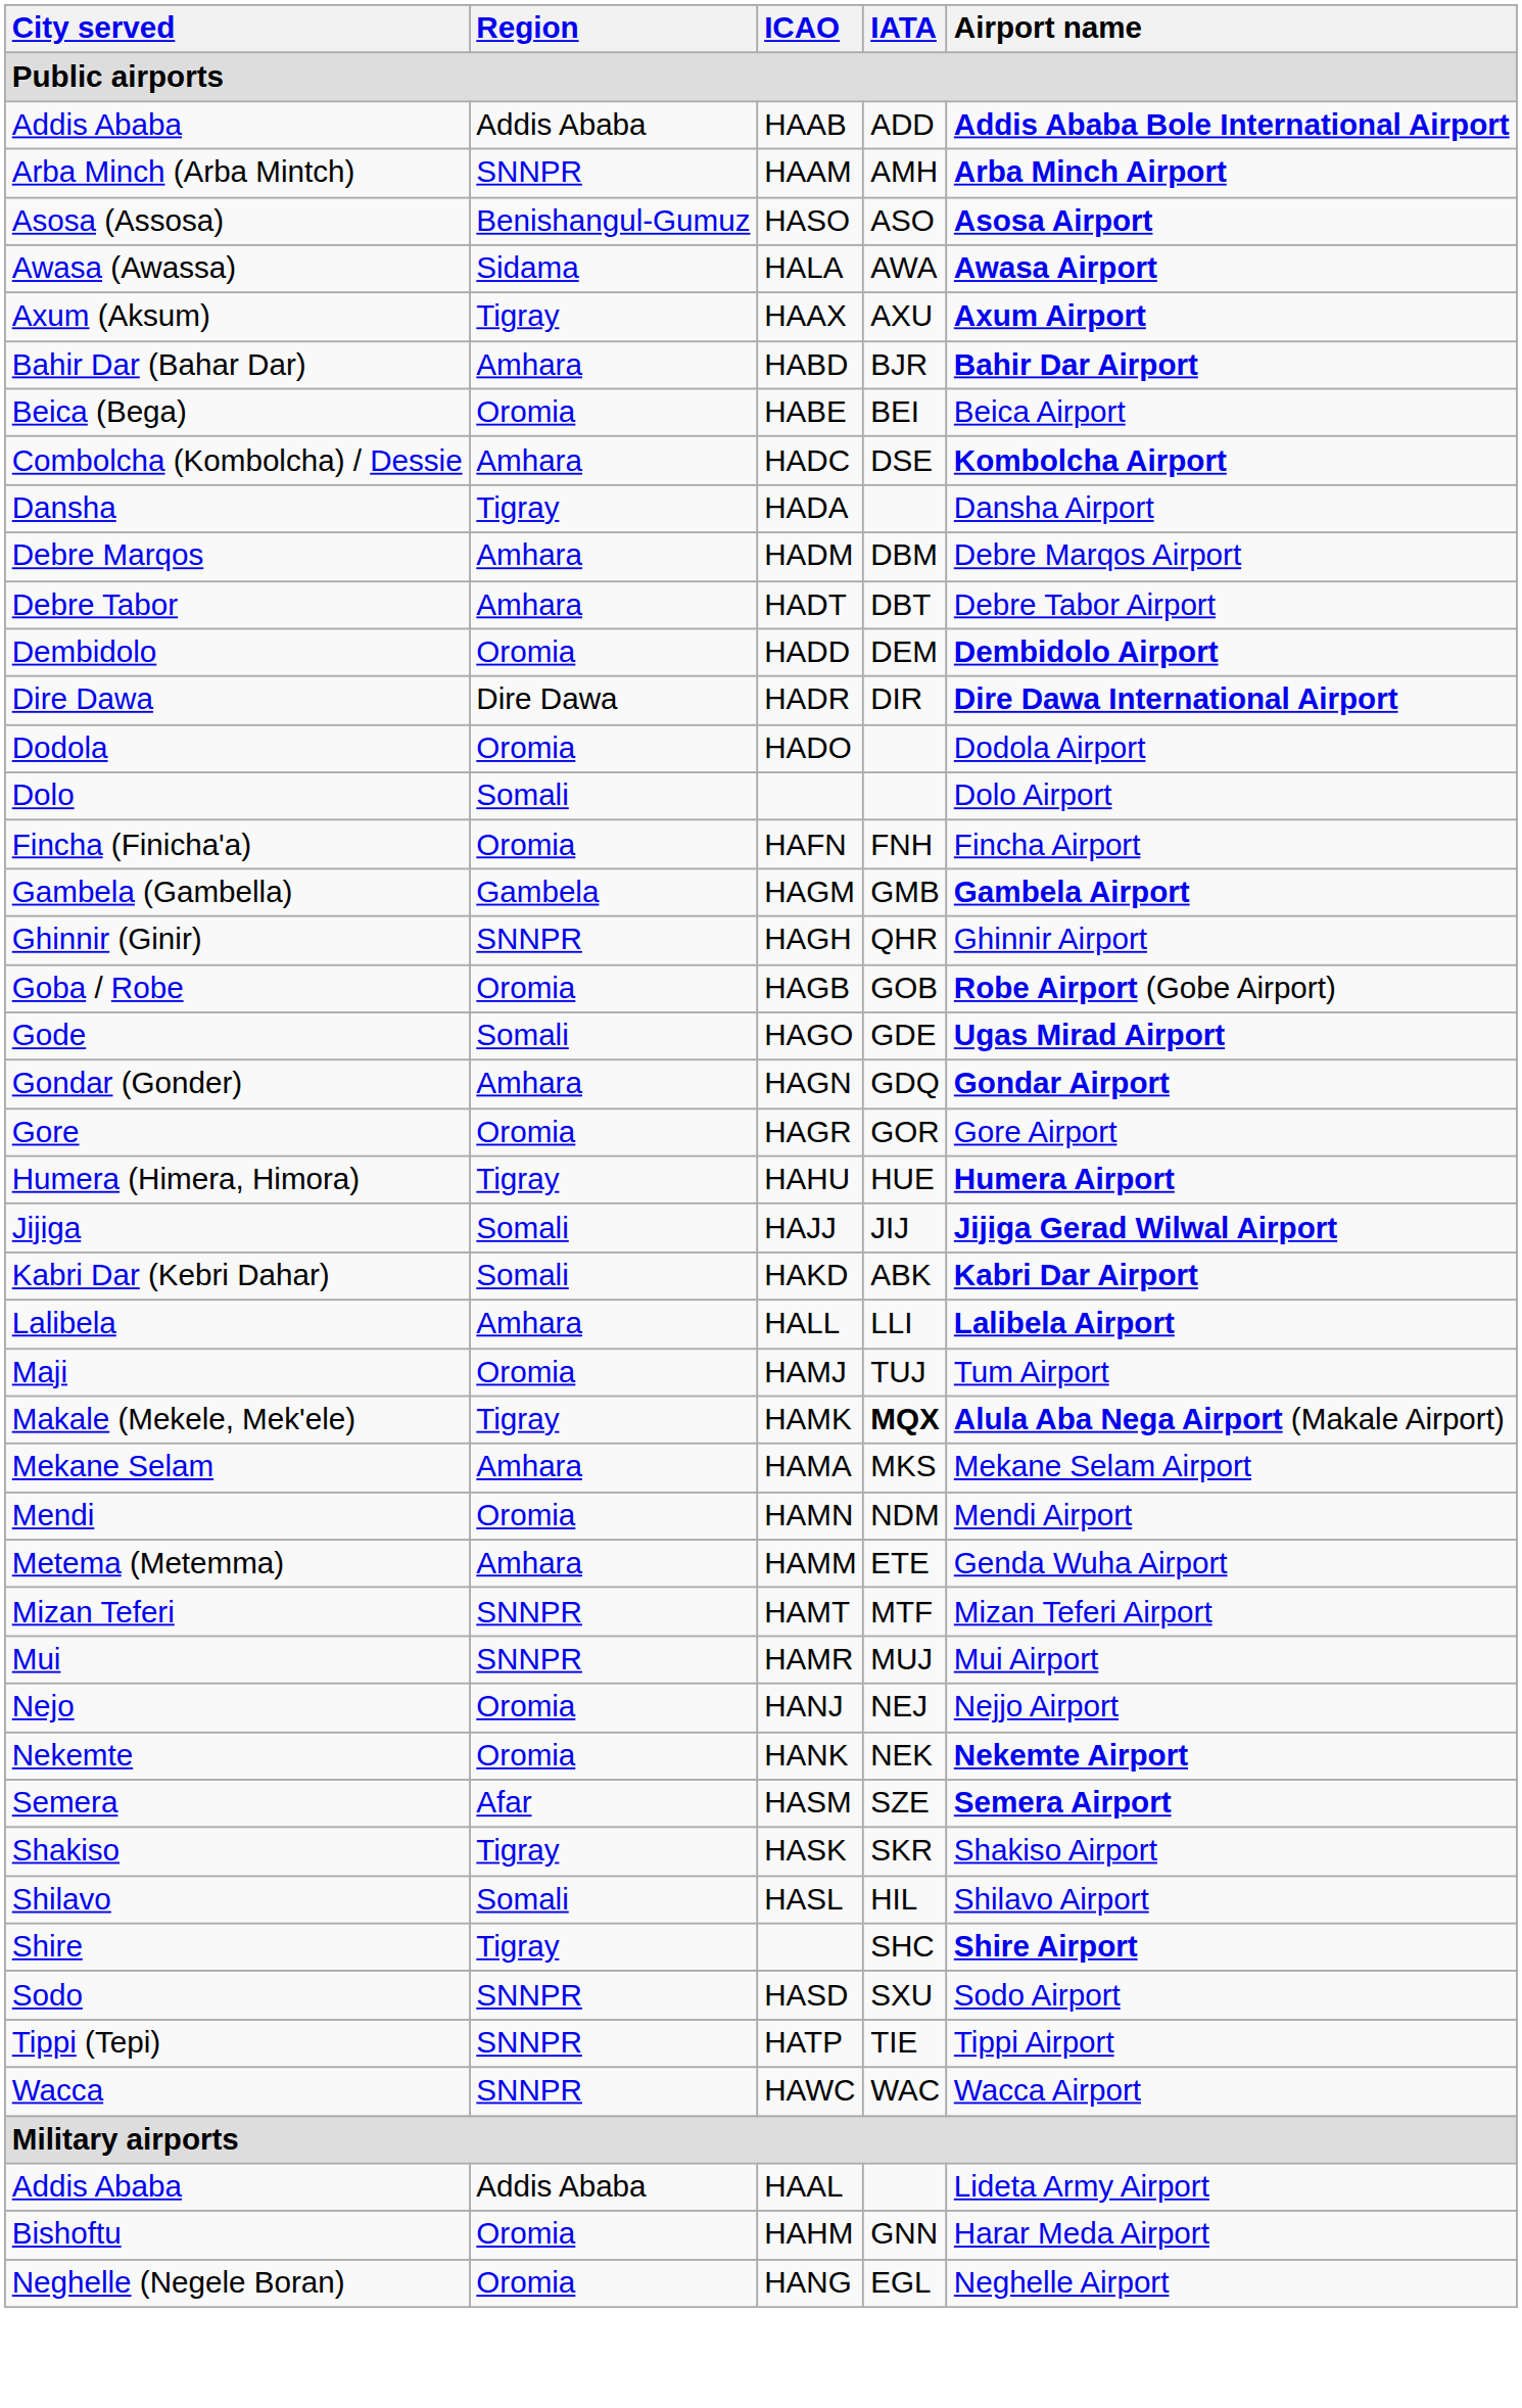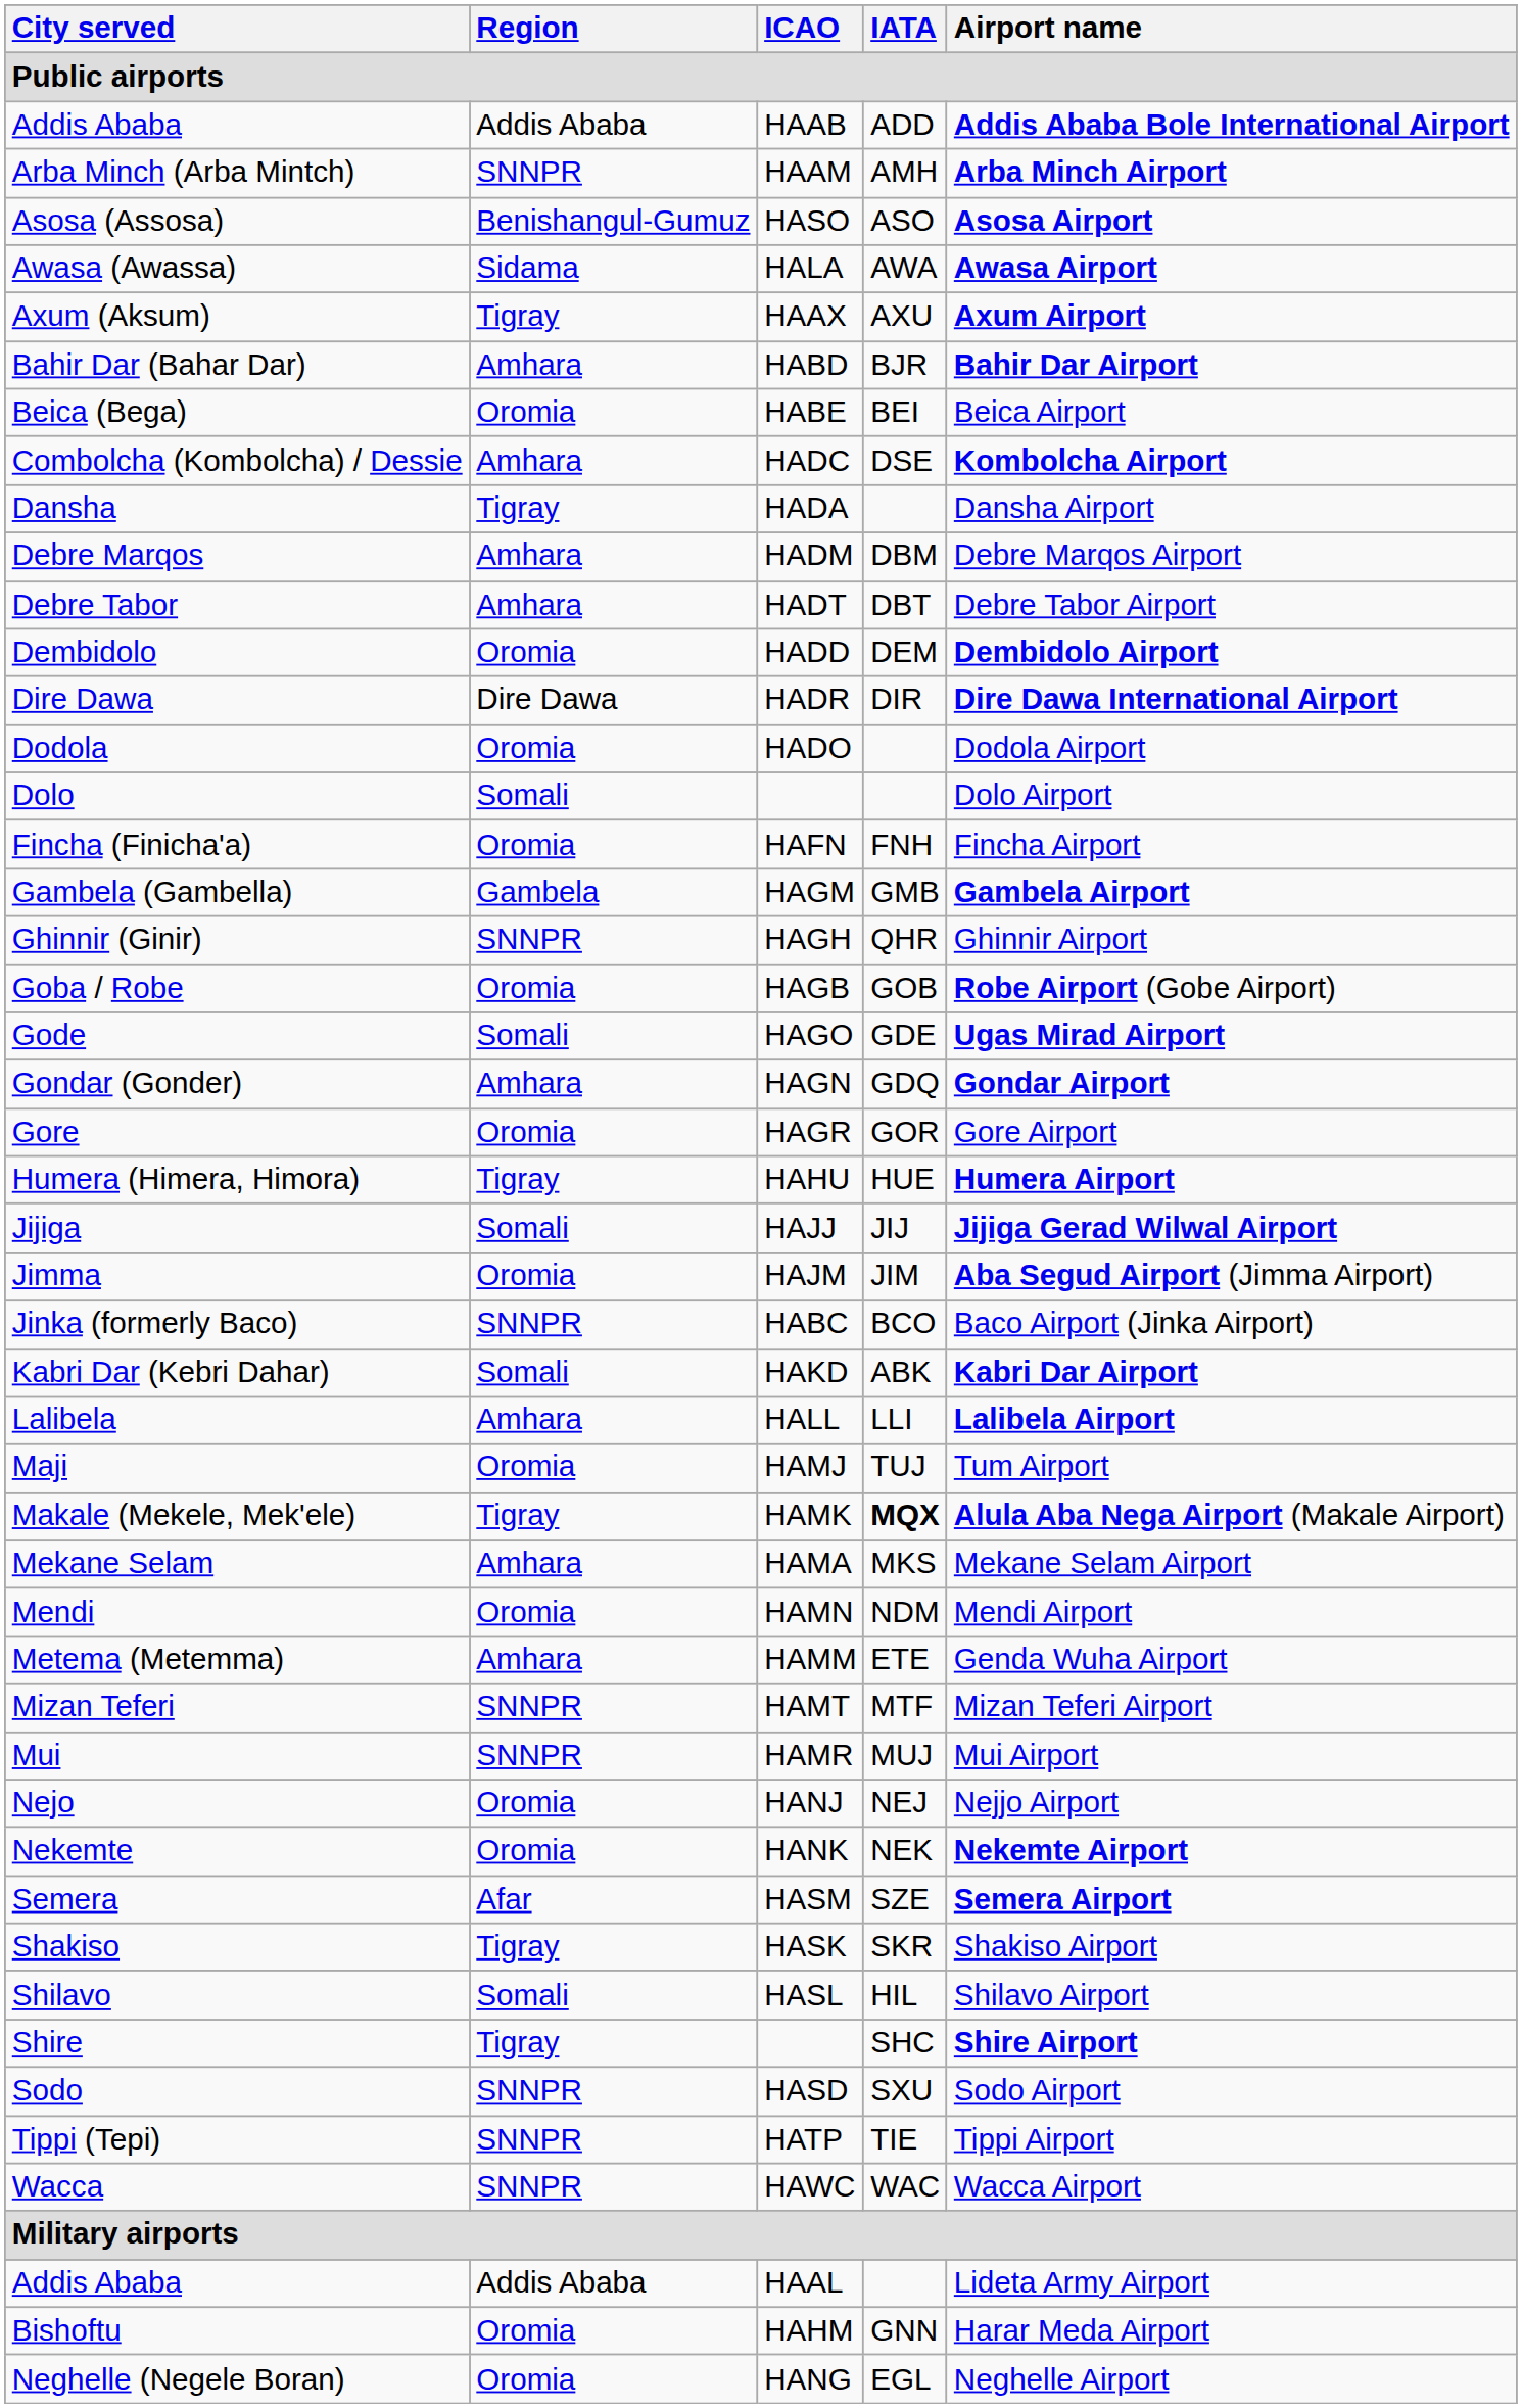 <table class="wikitable sortable">
 <tr valign=baseline>
 <th style="text-align:left; white-space:nowrap;"><a href='#'>City served</a></th>
 <th style="text-align:left;"><a href='#'>Region</a></th>
 <th style="text-align:left;"><a href='#'>ICAO</a></th>
 <th style="text-align:left;"><a href='#'>IATA</a></th>
 <th style="text-align:left; white-space:nowrap;">Airport name</th>
 </tr>
 <tr class="sortbottom" style="font-weight:bold; background:#DDDDDD;">
 <td colspan="5">Public airports</td>
 </tr>
 <tr valign=top>
 <td><a href='#'>Addis Ababa</a></td>
 <td>Addis Ababa</td>
 <td>HAAB</td>
 <td>ADD</td>
 <td><strong><a href='#'>Addis Ababa Bole International Airport</a></strong></td>
 </tr>
 <tr valign=top>
 <td><a href='#'>Arba Minch</a> (Arba Mintch)</td>
 <td><a href='#'>SNNPR</a></td>
 <td>HAAM</td>
 <td>AMH</td>
 <td><strong><a href='#'>Arba Minch Airport</a></strong></td>
 </tr>
 <tr valign=top>
 <td><a href='#'>Asosa</a> (Assosa)</td>
 <td><a href='#'>Benishangul-Gumuz</a></td>
 <td>HASO</td>
 <td>ASO</td>
 <td><strong><a href='#'>Asosa Airport</a></strong></td>
 </tr>
 <tr valign=top>
 <td><a href='#'>Awasa</a> (Awassa)</td>
 <td><a href='#'>Sidama</a></td>
 <td>HALA</td>
 <td>AWA</td>
 <td><strong><a href='#'>Awasa Airport</a></strong></td>
 </tr>
 <tr valign=top>
 <td><a href='#'>Axum</a> (Aksum)</td>
 <td><a href='#'>Tigray</a></td>
 <td>HAAX</td>
 <td>AXU</td>
 <td><strong><a href='#'>Axum Airport</a></strong></td>
 </tr>
 <tr valign=top>
 <td><a href='#'>Bahir Dar</a> (Bahar Dar)</td>
 <td><a href='#'>Amhara</a></td>
 <td>HABD</td>
 <td>BJR</td>
 <td><strong><a href='#'>Bahir Dar Airport</a></strong></td>
 </tr>
 <tr valign=top>
 <td><a href='#'>Beica</a> (Bega)</td>
 <td><a href='#'>Oromia</a></td>
 <td>HABE</td>
 <td>BEI</td>
 <td><a href='#'>Beica Airport</a><br></td>
 </tr>
 <tr valign=top>
 <td><a href='#'>Combolcha</a> (Kombolcha) / <a href='#'>Dessie</a></td>
 <td><a href='#'>Amhara</a></td>
 <td>HADC</td>
 <td>DSE</td>
 <td><strong><a href='#'>Kombolcha Airport</a></strong></td>
 </tr>
 <tr valign=top>
 <td><a href='#'>Dansha</a></td>
 <td><a href='#'>Tigray</a></td>
 <td>HADA</td>
 <td></td>
 <td><a href='#'>Dansha Airport</a></td>
 </tr>
 <tr valign=top>
 <td><a href='#'>Debre Marqos</a></td>
 <td><a href='#'>Amhara</a></td>
 <td>HADM</td>
 <td>DBM</td>
 <td><a href='#'>Debre Marqos Airport</a></td>
 </tr>
 <tr valign=top>
 <td><a href='#'>Debre Tabor</a></td>
 <td><a href='#'>Amhara</a></td>
 <td>HADT</td>
 <td>DBT</td>
 <td><a href='#'>Debre Tabor Airport</a></td>
 </tr>
 <tr valign=top>
 <td><a href='#'>Dembidolo</a></td>
 <td><a href='#'>Oromia</a></td>
 <td>HADD</td>
 <td>DEM</td>
 <td><strong><a href='#'>Dembidolo Airport</a></strong></td>
 </tr>
 <tr valign=top>
 <td><a href='#'>Dire Dawa</a></td>
 <td>Dire Dawa</td>
 <td>HADR</td>
 <td>DIR</td>
 <td><strong><a href='#'>Dire Dawa International Airport</a></strong></td>
 </tr>
 <tr valign=top>
 <td><a href='#'>Dodola</a></td>
 <td><a href='#'>Oromia</a></td>
 <td>HADO</td>
 <td></td>
 <td><a href='#'>Dodola Airport</a></td>
 </tr>
 <tr valign=top>
 <td><a href='#'>Dolo</a></td>
 <td><a href='#'>Somali</a></td>
 <td></td>
 <td></td>
 <td><a href='#'>Dolo Airport</a></td>
 </tr>
 <tr valign=top>
 <td><a href='#'>Fincha</a> (Finicha'a)</td>
 <td><a href='#'>Oromia</a></td>
 <td>HAFN</td>
 <td>FNH</td>
 <td><a href='#'>Fincha Airport</a></td>
 </tr>
 <tr valign=top>
 <td><a href='#'>Gambela</a> (Gambella)</td>
 <td><a href='#'>Gambela</a></td>
 <td>HAGM</td>
 <td>GMB</td>
 <td><strong><a href='#'>Gambela Airport</a></strong></td>
 </tr>
 <tr valign=top>
 <td><a href='#'>Ghinnir</a> (Ginir)</td>
 <td><a href='#'>SNNPR</a></td>
 <td>HAGH</td>
 <td>QHR</td>
 <td><a href='#'>Ghinnir Airport</a></td>
 </tr>
 <tr valign=top>
 <td><a href='#'>Goba</a> / <a href='#'>Robe</a></td>
 <td><a href='#'>Oromia</a></td>
 <td>HAGB</td>
 <td>GOB</td>
 <td><strong><a href='#'>Robe Airport</a></strong> (Gobe Airport)</td>
 </tr>
 <tr valign=top>
 <td><a href='#'>Gode</a></td>
 <td><a href='#'>Somali</a></td>
 <td>HAGO</td>
 <td>GDE</td>
 <td><strong><a href='#'>Ugas Mirad Airport</a></strong></td>
 </tr>
 <tr valign=top>
 <td><a href='#'>Gondar</a> (Gonder)</td>
 <td><a href='#'>Amhara</a></td>
 <td>HAGN</td>
 <td>GDQ</td>
 <td><strong><a href='#'>Gondar Airport</a></strong></td>
 </tr>
 <tr valign=top>
 <td><a href='#'>Gore</a></td>
 <td><a href='#'>Oromia</a></td>
 <td>HAGR</td>
 <td>GOR</td>
 <td><a href='#'>Gore Airport</a></td>
 </tr>
 <tr valign=top>
 <td><a href='#'>Humera</a> (Himera, Himora)</td>
 <td><a href='#'>Tigray</a></td>
 <td>HAHU</td>
 <td>HUE</td>
 <td><strong><a href='#'>Humera Airport</a></strong></td>
 </tr>
 <tr valign=top>
 <td><a href='#'>Jijiga</a></td>
 <td><a href='#'>Somali</a></td>
 <td>HAJJ</td>
 <td>JIJ</td>
 <td><strong><a href='#'>Jijiga Gerad Wilwal Airport</a></strong></td>
 </tr>
 <tr valign=top>
+<td><a href='#'>Jimma</a></td>
+<td><a href='#'>Oromia</a></td>
+<td>HAJM</td>
+<td>JIM</td>
+<td><strong><a href='#'>Aba Segud Airport</a></strong> (Jimma Airport)</td>
+</tr>
+<tr valign=top>
+<td><a href='#'>Jinka</a> (formerly Baco)</td>
+<td><a href='#'>SNNPR</a></td>
+<td>HABC</td>
+<td>BCO</td>
+<td><a href='#'>Baco Airport</a> (Jinka Airport)</td>
+</tr>
+<tr valign=top>
 <td><a href='#'>Kabri Dar</a> (Kebri Dahar)</td>
 <td><a href='#'>Somali</a></td>
 <td>HAKD</td>
 <td>ABK</td>
 <td><strong><a href='#'>Kabri Dar Airport</a></strong></td>
 </tr>
 <tr valign=top>
 <td><a href='#'>Lalibela</a></td>
 <td><a href='#'>Amhara</a></td>
 <td>HALL</td>
 <td>LLI</td>
 <td><strong><a href='#'>Lalibela Airport</a></strong></td>
 </tr>
 <tr valign=top>
 <td><a href='#'>Maji</a></td>
 <td><a href='#'>Oromia</a></td>
 <td>HAMJ</td>
 <td>TUJ</td>
 <td><a href='#'>Tum Airport</a></td>
 </tr>
 <tr valign=top>
 <td><a href='#'>Makale</a> (Mekele, Mek'ele)</td>
 <td><a href='#'>Tigray</a></td>
 <td>HAMK</td>
 <td><strong>MQX</strong></td>
 <td><strong><a href='#'>Alula Aba Nega Airport</a></strong> (Makale Airport)</td>
 </tr>
 <tr valign=top>
 <td><a href='#'>Mekane Selam</a></td>
 <td><a href='#'>Amhara</a></td>
 <td>HAMA</td>
 <td>MKS</td>
 <td><a href='#'>Mekane Selam Airport</a></td>
 </tr>
 <tr valign=top>
 <td><a href='#'>Mendi</a></td>
 <td><a href='#'>Oromia</a></td>
 <td>HAMN</td>
 <td>NDM</td>
 <td><a href='#'>Mendi Airport</a></td>
 </tr>
 <tr valign=top>
 <td><a href='#'>Metema</a> (Metemma)</td>
 <td><a href='#'>Amhara</a></td>
 <td>HAMM</td>
 <td>ETE</td>
 <td><a href='#'>Genda Wuha Airport</a></td>
 </tr>
 <tr valign=top>
 <td><a href='#'>Mizan Teferi</a></td>
 <td><a href='#'>SNNPR</a></td>
 <td>HAMT</td>
 <td>MTF</td>
 <td><a href='#'>Mizan Teferi Airport</a></td>
 </tr>
 <tr valign=top>
 <td><a href='#'>Mui</a></td>
 <td><a href='#'>SNNPR</a></td>
 <td>HAMR</td>
 <td>MUJ</td>
 <td><a href='#'>Mui Airport</a></td>
 </tr>
 <tr valign=top>
 <td><a href='#'>Nejo</a></td>
 <td><a href='#'>Oromia</a></td>
 <td>HANJ</td>
 <td>NEJ</td>
 <td><a href='#'>Nejjo Airport</a></td>
 </tr>
 <tr valign=top>
 <td><a href='#'>Nekemte</a></td>
 <td><a href='#'>Oromia</a></td>
 <td>HANK</td>
 <td>NEK</td>
 <td><strong><a href='#'>Nekemte Airport</a></strong></td>
 </tr>
 <tr valign=top>
 <td><a href='#'>Semera</a></td>
 <td><a href='#'>Afar</a></td>
 <td>HASM</td>
 <td>SZE</td>
 <td><strong><a href='#'>Semera Airport</a></strong></td>
 </tr>
 <tr valign=top>
 <td><a href='#'>Shakiso</a></td>
 <td><a href='#'>Tigray</a></td>
 <td>HASK</td>
 <td>SKR</td>
 <td><a href='#'>Shakiso Airport</a></td>
 </tr>
 <tr valign=top>
 <td><a href='#'>Shilavo</a></td>
 <td><a href='#'>Somali</a></td>
 <td>HASL</td>
 <td>HIL</td>
 <td><a href='#'>Shilavo Airport</a></td>
 </tr>
 <tr valign=top>
 <td><a href='#'>Shire</a></td>
 <td><a href='#'>Tigray</a></td>
 <td></td>
 <td>SHC</td>
 <td><strong><a href='#'>Shire Airport</a></strong></td>
 </tr>
 <tr valign=top>
 <td><a href='#'>Sodo</a></td>
 <td><a href='#'>SNNPR</a></td>
 <td>HASD</td>
 <td>SXU</td>
 <td><a href='#'>Sodo Airport</a></td>
 </tr>
 <tr valign=top>
 <td><a href='#'>Tippi</a> (Tepi)</td>
 <td><a href='#'>SNNPR</a></td>
 <td>HATP</td>
 <td>TIE</td>
 <td><a href='#'>Tippi Airport</a></td>
 </tr>
 <tr valign=top>
 <td><a href='#'>Wacca</a></td>
 <td><a href='#'>SNNPR</a></td>
 <td>HAWC</td>
 <td>WAC</td>
 <td><a href='#'>Wacca Airport</a></td>
 </tr>
 <tr class="sortbottom" style="font-weight:bold; background:#DDDDDD;">
 <td colspan="5">Military airports</td>
 </tr>
 <tr valign=top>
 <td><a href='#'>Addis Ababa</a></td>
 <td>Addis Ababa</td>
 <td>HAAL</td>
 <td></td>
 <td><a href='#'>Lideta Army Airport</a></td>
 </tr>
 <tr valign=top>
 <td><a href='#'>Bishoftu</a></td>
 <td><a href='#'>Oromia</a></td>
 <td>HAHM</td>
 <td>GNN</td>
 <td><a href='#'>Harar Meda Airport</a></td>
 </tr>
 <tr valign=top>
 <td><a href='#'>Neghelle</a> (Negele Boran)</td>
 <td><a href='#'>Oromia</a></td>
 <td>HANG</td>
 <td>EGL</td>
 <td><a href='#'>Neghelle Airport</a></td>
 </tr>
 </table>
